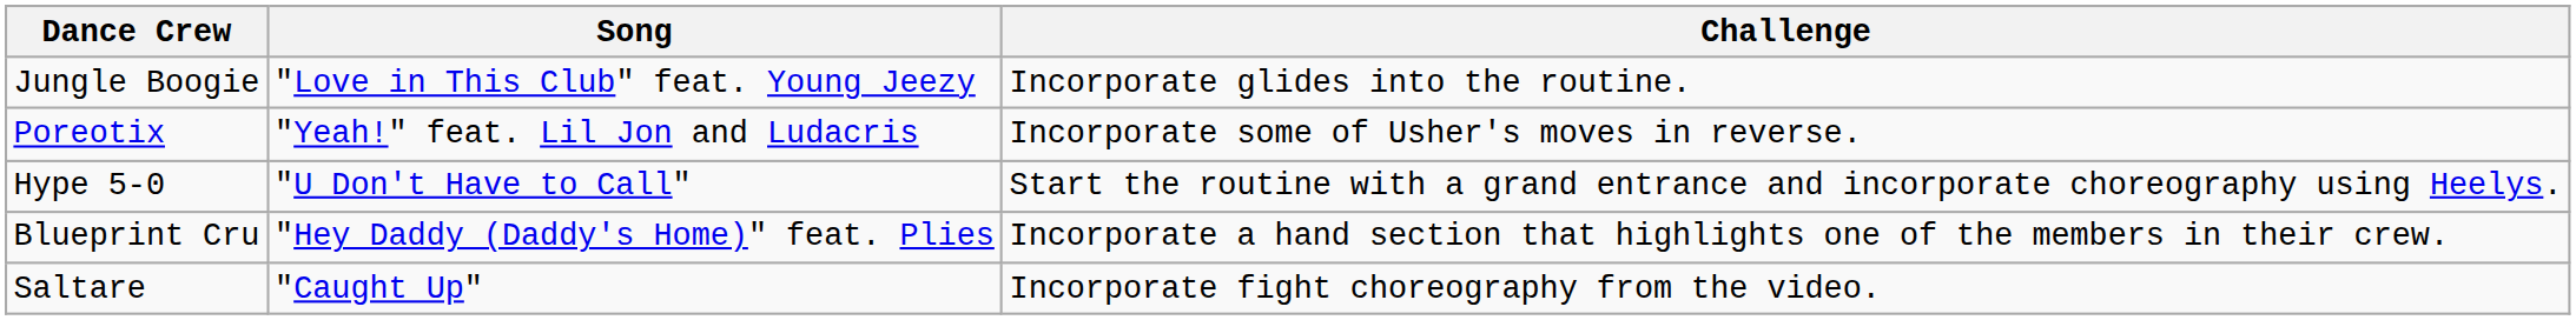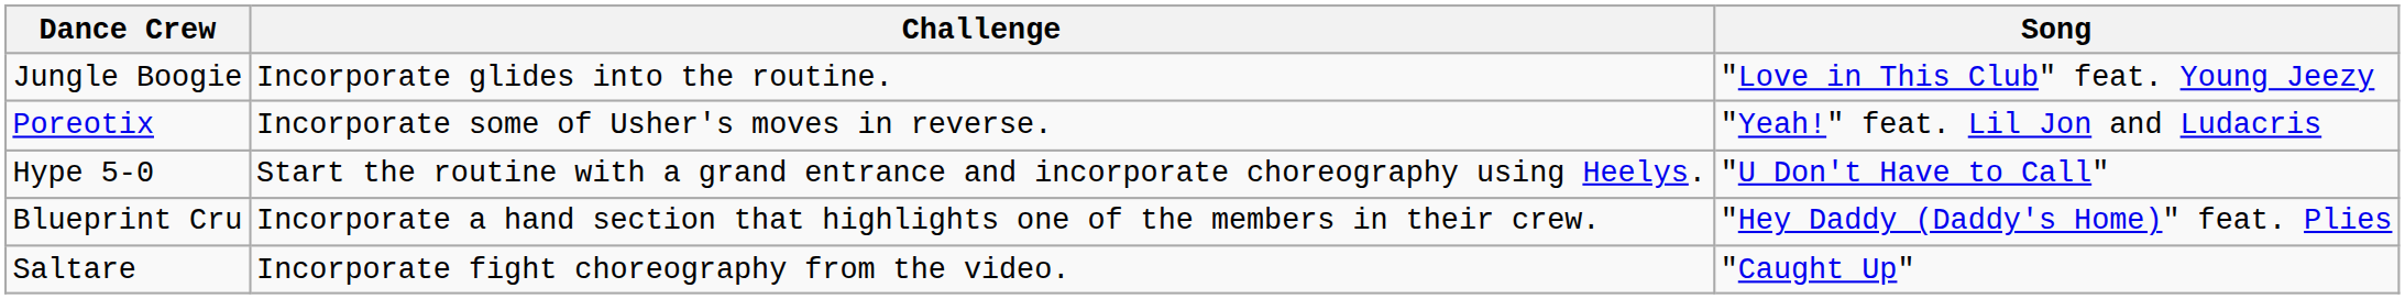 <table class="wikitable">
 <tr>
 <th>Dance Crew</th>
+<th>Challenge</th>
 <th>Song</th>
-<th>Challenge</th>
 </tr>
 <tr>
 <td>Jungle Boogie</td>
+<td>Incorporate glides into the routine.</td>
 <td>"<a href='#'>Love in This Club</a>" feat. <a href='#'>Young Jeezy</a></td>
-<td>Incorporate glides into the routine.</td>
 </tr>
 <tr>
 <td><a href='#'>Poreotix</a></td>
+<td>Incorporate some of Usher's moves in reverse.</td>
 <td>"<a href='#'>Yeah!</a>" feat. <a href='#'>Lil Jon</a> and <a href='#'>Ludacris</a></td>
-<td>Incorporate some of Usher's moves in reverse.</td>
 </tr>
 <tr>
 <td>Hype 5-0</td>
+<td>Start the routine with a grand entrance and incorporate choreography using <a href='#'>Heelys</a>.</td>
 <td>"<a href='#'>U Don't Have to Call</a>"</td>
-<td>Start the routine with a grand entrance and incorporate choreography using <a href='#'>Heelys</a>.</td>
 </tr>
 <tr>
 <td>Blueprint Cru</td>
+<td>Incorporate a hand section that highlights one of the members in their crew.</td>
 <td>"<a href='#'>Hey Daddy (Daddy's Home)</a>" feat. <a href='#'>Plies</a></td>
-<td>Incorporate a hand section that highlights one of the members in their crew.</td>
 </tr>
 <tr>
 <td>Saltare</td>
+<td>Incorporate fight choreography from the video.</td>
 <td>"<a href='#'>Caught Up</a>"</td>
-<td>Incorporate fight choreography from the video.</td>
 </tr>
 </table>
